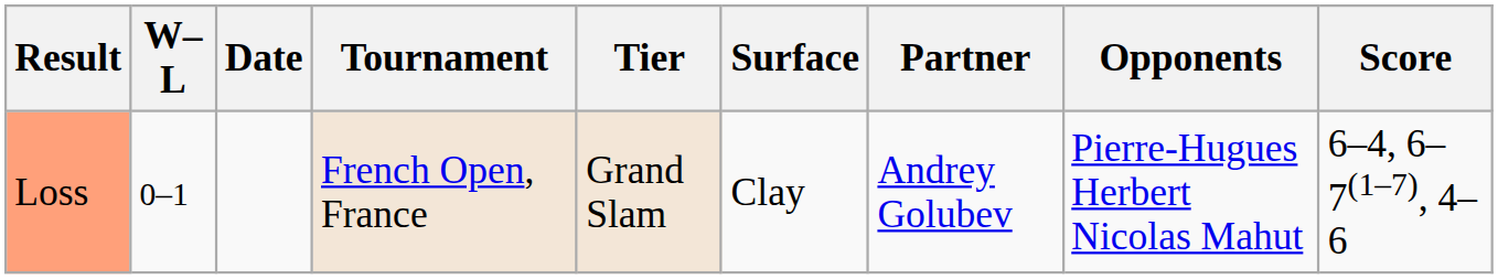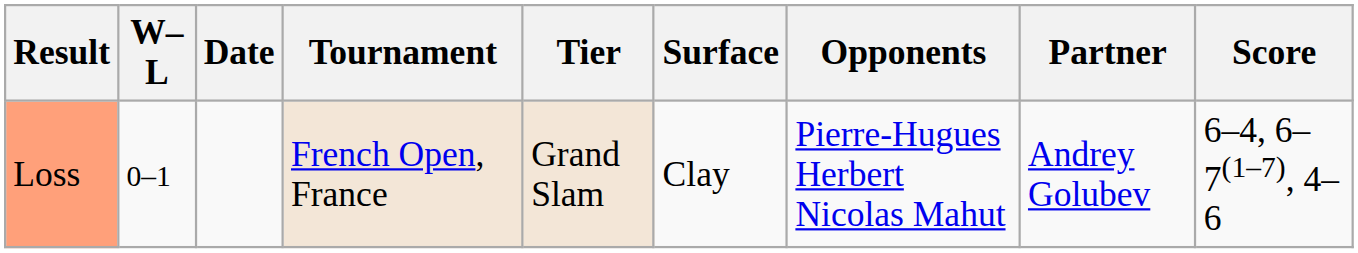 <table class="wikitable">
 <tr>
 <th>Result</th>
 <th class="unsortable">W–L</th>
 <th>Date</th>
 <th>Tournament</th>
 <th>Tier</th>
 <th>Surface</th>
+<th>Opponents</th>
 <th>Partner</th>
-<th>Opponents</th>
 <th class="unsortable">Score</th>
 </tr>
 <tr>
 <td bgcolor=ffa07a>Loss</td>
 <td><small>0–1</small></td>
 <td><a href='#'></a></td>
 <td style="background:#f3e6d7;"><a href='#'>French Open</a>, France</td>
 <td style="background:#f3e6d7;">Grand Slam</td>
 <td>Clay</td>
+<td> <a href='#'>Pierre-Hugues Herbert</a><br> <a href='#'>Nicolas Mahut</a></td>
 <td> <a href='#'>Andrey Golubev</a></td>
-<td> <a href='#'>Pierre-Hugues Herbert</a><br> <a href='#'>Nicolas Mahut</a></td>
 <td>6–4, 6–7<sup>(1–7)</sup>, 4–6</td>
 </tr>
 </table>
